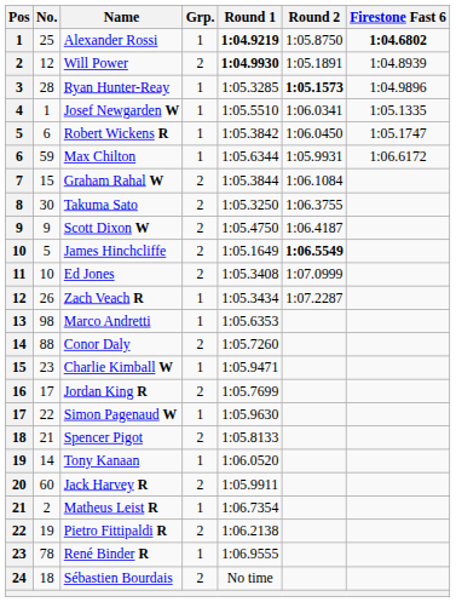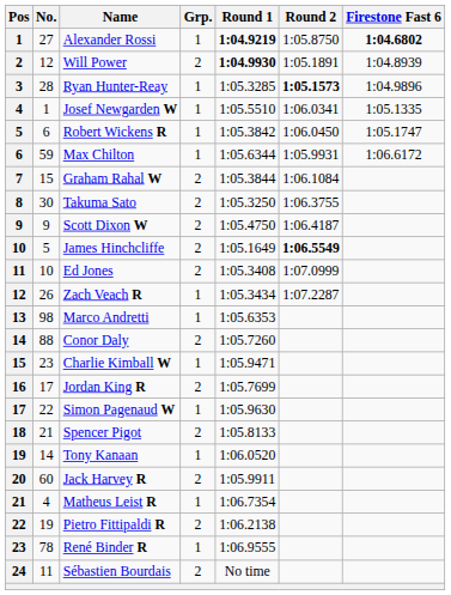 <table class="wikitable sortable" style="text-align:center; font-size: 95%;">
 <tr>
 <th>Pos</th>
 <th>No.</th>
 <th>Name</th>
 <th>Grp.</th>
 <th>Round 1</th>
 <th>Round 2</th>
 <th><a href='#'>Firestone</a> Fast 6</th>
 </tr>
 <tr>
 <th scope="row">1</th>
-<td>25</td>
+<td>27</td>
 <td align="left"> <a href='#'>Alexander Rossi</a></td>
 <td>1</td>
 <td><strong>1:04.9219</strong></td>
 <td>1:05.8750</td>
 <td><strong>1:04.6802</strong></td>
 </tr>
 <tr>
 <th scope="row">2</th>
 <td>12</td>
 <td align="left"> <a href='#'>Will Power</a></td>
 <td>2</td>
 <td><strong>1:04.9930</strong></td>
 <td>1:05.1891</td>
 <td>1:04.8939</td>
 </tr>
 <tr>
 <th scope="row">3</th>
 <td>28</td>
 <td align="left"> <a href='#'>Ryan Hunter-Reay</a></td>
 <td>1</td>
 <td>1:05.3285</td>
 <td><strong>1:05.1573</strong></td>
 <td>1:04.9896</td>
 </tr>
 <tr>
 <th scope="row">4</th>
 <td>1</td>
 <td align="left"> <a href='#'>Josef Newgarden</a> <strong><span>W</span></strong></td>
 <td>1</td>
 <td>1:05.5510</td>
 <td>1:06.0341</td>
 <td>1:05.1335</td>
 </tr>
 <tr>
 <th scope="row">5</th>
 <td>6</td>
 <td align="left"> <a href='#'>Robert Wickens</a> <strong><span>R</span></strong></td>
 <td>1</td>
 <td>1:05.3842</td>
 <td>1:06.0450</td>
 <td>1:05.1747</td>
 </tr>
 <tr>
 <th scope="row">6</th>
 <td>59</td>
 <td align="left"> <a href='#'>Max Chilton</a></td>
 <td>1</td>
 <td>1:05.6344</td>
 <td>1:05.9931</td>
 <td>1:06.6172</td>
 </tr>
 <tr>
 <th>7</th>
 <td>15</td>
 <td align="left"> <a href='#'>Graham Rahal</a> <strong><span>W</span></strong></td>
 <td>2</td>
 <td>1:05.3844</td>
 <td>1:06.1084</td>
 <td></td>
 </tr>
 <tr>
 <th scope="row">8</th>
 <td>30</td>
 <td align="left"> <a href='#'>Takuma Sato</a></td>
 <td>2</td>
 <td>1:05.3250</td>
 <td>1:06.3755</td>
 <td></td>
 </tr>
 <tr>
 <th scope="row">9</th>
 <td>9</td>
 <td align="left"> <a href='#'>Scott Dixon</a> <strong><span>W</span></strong></td>
 <td>2</td>
 <td>1:05.4750</td>
 <td>1:06.4187</td>
 <td></td>
 </tr>
 <tr>
 <th scope="row">10</th>
 <td>5</td>
 <td align="left"> <a href='#'>James Hinchcliffe</a></td>
 <td>2</td>
 <td>1:05.1649</td>
 <td><strong>1:06.5549</strong></td>
 <td></td>
 </tr>
 <tr>
 <th scope="row">11</th>
 <td>10</td>
 <td align="left"> <a href='#'>Ed Jones</a></td>
 <td>2</td>
 <td>1:05.3408</td>
 <td>1:07.0999</td>
 <td></td>
 </tr>
 <tr>
 <th scope="row">12</th>
 <td>26</td>
 <td align="left"> <a href='#'>Zach Veach</a> <strong><span>R</span></strong></td>
 <td>1</td>
 <td>1:05.3434</td>
 <td>1:07.2287</td>
 <td></td>
 </tr>
 <tr>
 <th scope="row">13</th>
 <td>98</td>
 <td align="left"> <a href='#'>Marco Andretti</a></td>
 <td>1</td>
 <td>1:05.6353</td>
 <td></td>
 <td></td>
 </tr>
 <tr>
 <th scope="row">14</th>
 <td>88</td>
 <td align="left"> <a href='#'>Conor Daly</a></td>
 <td>2</td>
 <td>1:05.7260</td>
 <td></td>
 <td></td>
 </tr>
 <tr>
 <th scope="row">15</th>
 <td>23</td>
 <td align="left"> <a href='#'>Charlie Kimball</a> <strong><span>W</span></strong></td>
 <td>1</td>
 <td>1:05.9471</td>
 <td></td>
 <td></td>
 </tr>
 <tr>
 <th scope="row">16</th>
 <td>17</td>
 <td align="left"> <a href='#'>Jordan King</a> <strong><span>R</span></strong></td>
 <td>2</td>
 <td>1:05.7699</td>
 <td></td>
 <td></td>
 </tr>
 <tr>
 <th scope="row">17</th>
 <td>22</td>
 <td align="left"> <a href='#'>Simon Pagenaud</a> <strong><span>W</span></strong></td>
 <td>1</td>
 <td>1:05.9630</td>
 <td></td>
 <td></td>
 </tr>
 <tr>
 <th scope="row">18</th>
 <td>21</td>
 <td align="left"> <a href='#'>Spencer Pigot</a></td>
 <td>2</td>
 <td>1:05.8133</td>
 <td></td>
 <td></td>
 </tr>
 <tr>
 <th scope="row">19</th>
 <td>14</td>
 <td align="left"> <a href='#'>Tony Kanaan</a></td>
 <td>1</td>
 <td>1:06.0520</td>
 <td></td>
 <td></td>
 </tr>
 <tr>
 <th scope="row">20</th>
 <td>60</td>
 <td align="left"> <a href='#'>Jack Harvey</a> <strong><span>R</span></strong></td>
 <td>2</td>
 <td>1:05.9911</td>
 <td></td>
 <td></td>
 </tr>
 <tr>
 <th scope="row">21</th>
-<td>2</td>
+<td>4</td>
 <td align="left"> <a href='#'>Matheus Leist</a> <strong><span>R</span></strong></td>
 <td>1</td>
 <td>1:06.7354</td>
 <td></td>
 <td></td>
 </tr>
 <tr>
 <th>22</th>
 <td>19</td>
 <td align="left"> <a href='#'>Pietro Fittipaldi</a> <strong><span>R</span></strong></td>
 <td>2</td>
 <td>1:06.2138</td>
 <td></td>
 <td></td>
 </tr>
 <tr>
 <th>23</th>
 <td>78</td>
 <td align="left"> <a href='#'>René Binder</a> <strong><span>R</span></strong></td>
 <td>1</td>
 <td>1:06.9555</td>
 <td></td>
 <td></td>
 </tr>
 <tr>
 <th scope="row">24</th>
-<td>18</td>
+<td>11</td>
 <td align="left"> <a href='#'>Sébastien Bourdais</a></td>
 <td>2</td>
 <td>No time</td>
 <td></td>
 <td></td>
 </tr>
 <tr>
 <th colspan="11"></th>
 </tr>
 </table>
